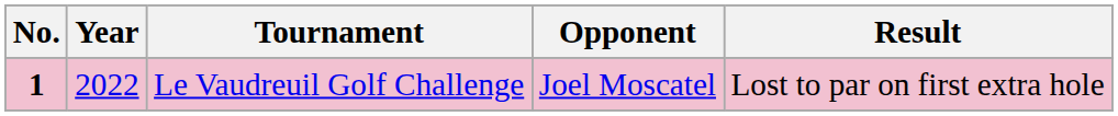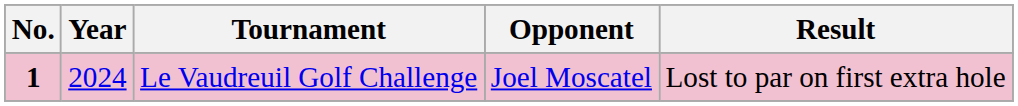 <table class="wikitable" style="font-size:95%;">
 <tr>
 <th>No.</th>
 <th>Year</th>
 <th>Tournament</th>
 <th>Opponent</th>
 <th>Result</th>
 </tr>
 <tr style="background:#F2C1D1;">
 <td align=center><strong>1</strong></td>
-<td><a href='#'>2022</a></td>
+<td><a href='#'>2024</a></td>
 <td><a href='#'>Le Vaudreuil Golf Challenge</a></td>
 <td> <a href='#'>Joel Moscatel</a></td>
 <td>Lost to par on first extra hole</td>
 </tr>
 </table>
